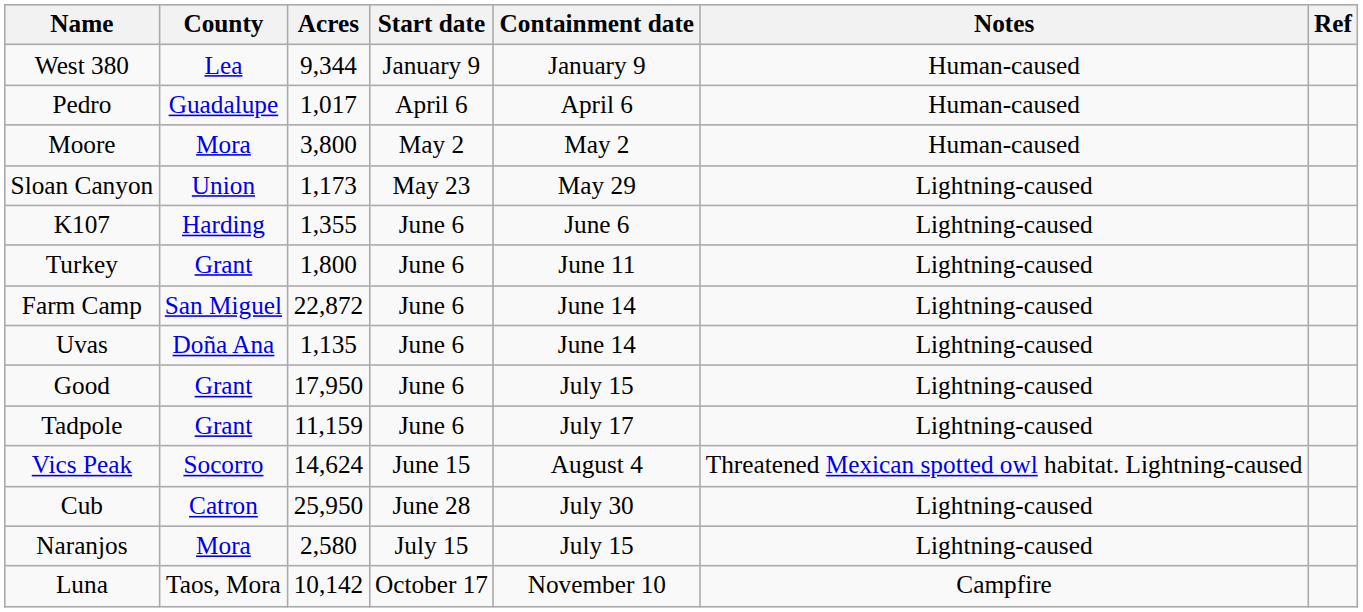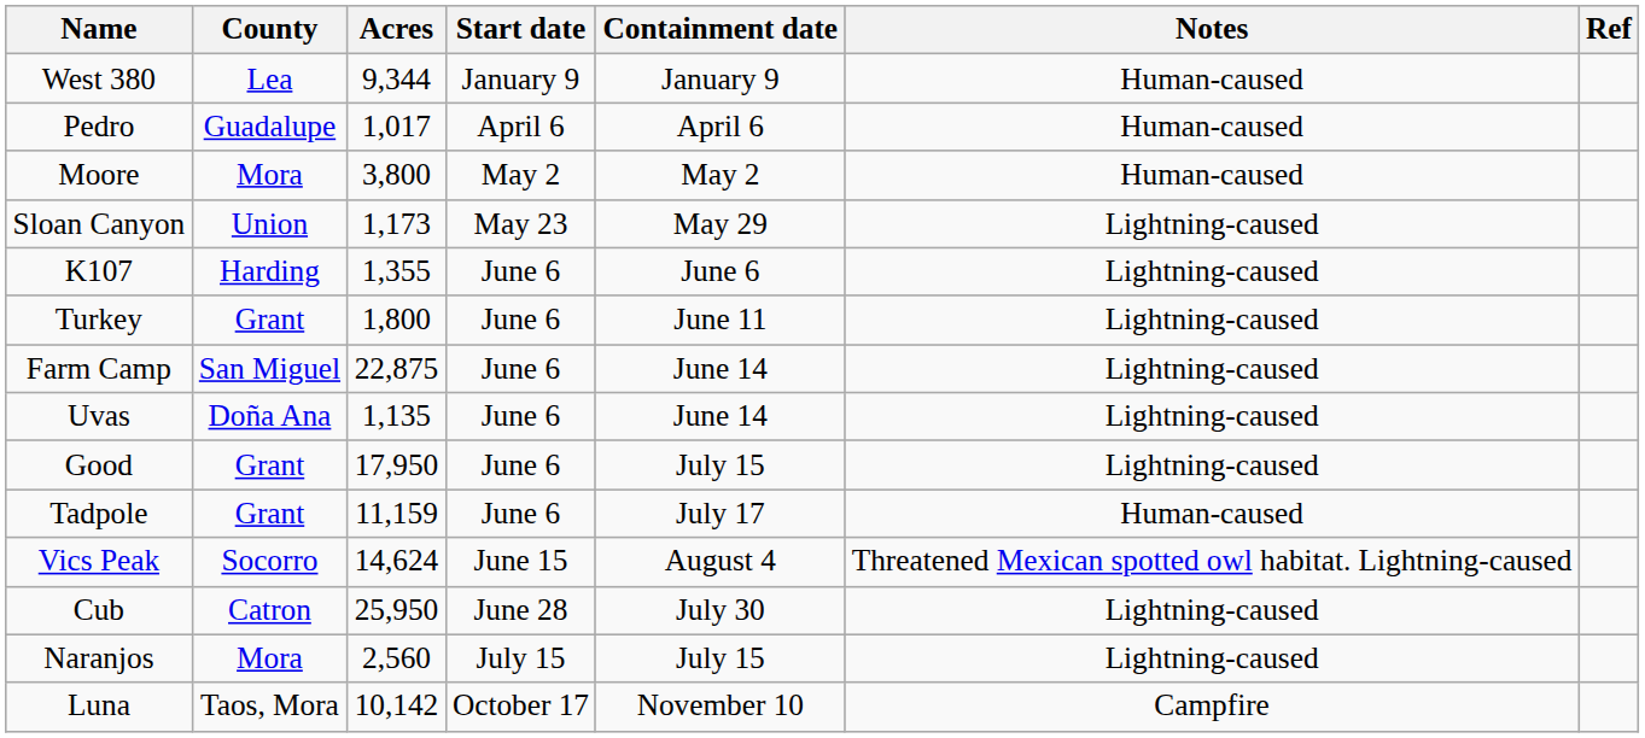 <table class="wikitable sortable mw-collapsible" style="text-align:center;">
 <tr>
 <th>Name</th>
 <th>County </th>
 <th>Acres</th>
 <th>Start date</th>
 <th>Containment date</th>
 <th>Notes</th>
 <th class="unsortable">Ref</th>
 </tr>
 <tr>
 <td>West 380</td>
 <td><a href='#'>Lea</a></td>
 <td>9,344</td>
 <td>January 9</td>
 <td>January 9</td>
 <td>Human-caused</td>
 <td></td>
 </tr>
 <tr>
 <td>Pedro</td>
 <td><a href='#'>Guadalupe</a></td>
 <td>1,017</td>
 <td>April 6</td>
 <td>April 6</td>
 <td>Human-caused</td>
 <td></td>
 </tr>
 <tr>
 <td>Moore</td>
 <td><a href='#'>Mora</a></td>
 <td>3,800</td>
 <td>May 2</td>
 <td>May 2</td>
 <td>Human-caused</td>
 <td></td>
 </tr>
 <tr>
 <td>Sloan Canyon</td>
 <td><a href='#'>Union</a></td>
 <td>1,173</td>
 <td>May 23</td>
 <td>May 29</td>
 <td>Lightning-caused</td>
 <td></td>
 </tr>
 <tr>
 <td>K107</td>
 <td><a href='#'>Harding</a></td>
 <td>1,355</td>
 <td>June 6</td>
 <td>June 6</td>
 <td>Lightning-caused</td>
 <td></td>
 </tr>
 <tr>
 <td>Turkey</td>
 <td><a href='#'>Grant</a></td>
 <td>1,800</td>
 <td>June 6</td>
 <td>June 11</td>
 <td>Lightning-caused</td>
 <td></td>
 </tr>
 <tr>
 <td>Farm Camp</td>
 <td><a href='#'>San Miguel</a></td>
-<td>22,872</td>
+<td>22,875</td>
 <td>June 6</td>
 <td>June 14</td>
 <td>Lightning-caused</td>
 <td></td>
 </tr>
 <tr>
 <td>Uvas</td>
 <td><a href='#'>Doña Ana</a></td>
 <td>1,135</td>
 <td>June 6</td>
 <td>June 14</td>
 <td>Lightning-caused</td>
 <td></td>
 </tr>
 <tr>
 <td>Good</td>
 <td><a href='#'>Grant</a></td>
 <td>17,950</td>
 <td>June 6</td>
 <td>July 15</td>
 <td>Lightning-caused</td>
 <td></td>
 </tr>
 <tr>
 <td>Tadpole</td>
 <td><a href='#'>Grant</a></td>
 <td>11,159</td>
 <td>June 6</td>
 <td>July 17</td>
-<td>Lightning-caused</td>
+<td>Human-caused</td>
 <td></td>
 </tr>
 <tr>
 <td><a href='#'>Vics Peak</a></td>
 <td><a href='#'>Socorro</a></td>
 <td>14,624</td>
 <td>June 15</td>
 <td>August 4</td>
 <td>Threatened <a href='#'>Mexican spotted owl</a> habitat. Lightning-caused</td>
 <td></td>
 </tr>
 <tr>
 <td>Cub</td>
 <td><a href='#'>Catron</a></td>
 <td>25,950</td>
 <td>June 28</td>
 <td>July 30</td>
 <td>Lightning-caused</td>
 <td></td>
 </tr>
 <tr>
 <td>Naranjos</td>
 <td><a href='#'>Mora</a></td>
-<td>2,580</td>
+<td>2,560</td>
 <td>July 15</td>
 <td>July 15</td>
 <td>Lightning-caused</td>
 <td></td>
 </tr>
 <tr>
 <td>Luna</td>
 <td>Taos, Mora</td>
 <td>10,142</td>
 <td>October  17</td>
 <td>November 10</td>
 <td>Campfire</td>
 <td></td>
 </tr>
 </table>
